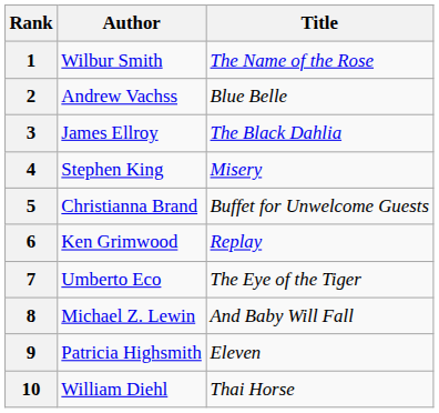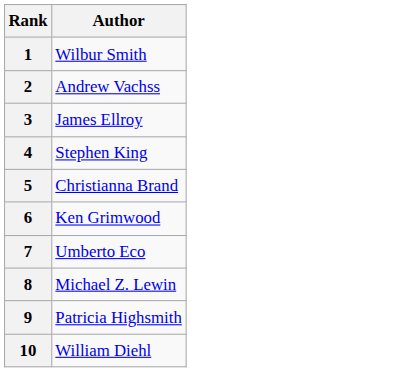 <table class="wikitable sortable" style="font-size:1.00em; line-height:1.5em;">
 <tr>
 <th>Rank</th>
 <th>Author</th>
-<th>Title</th>
 </tr>
 <tr>
 <th>1</th>
 <td><a href='#'>Wilbur Smith</a></td>
-<td><em><a href='#'>The Name of the Rose</a></em></td>
 </tr>
 <tr>
 <th>2</th>
 <td><a href='#'>Andrew Vachss</a></td>
-<td><em>Blue Belle</em></td>
 </tr>
 <tr>
 <th>3</th>
 <td><a href='#'>James Ellroy</a></td>
-<td><em><a href='#'>The Black Dahlia</a></em></td>
 </tr>
 <tr>
 <th>4</th>
 <td><a href='#'>Stephen King</a></td>
-<td><em><a href='#'>Misery</a></em></td>
 </tr>
 <tr>
 <th>5</th>
 <td><a href='#'>Christianna Brand</a></td>
-<td><em>Buffet for Unwelcome Guests</em></td>
 </tr>
 <tr>
 <th>6</th>
 <td><a href='#'>Ken Grimwood</a></td>
-<td><em><a href='#'>Replay</a></em></td>
 </tr>
 <tr>
 <th>7</th>
 <td><a href='#'>Umberto Eco</a></td>
-<td><em>The Eye of the Tiger</em></td>
 </tr>
 <tr>
 <th>8</th>
 <td><a href='#'>Michael Z. Lewin</a></td>
-<td><em>And Baby Will Fall</em></td>
 </tr>
 <tr>
 <th>9</th>
 <td><a href='#'>Patricia Highsmith</a></td>
-<td><em>Eleven</em></td>
 </tr>
 <tr>
 <th>10</th>
 <td><a href='#'>William Diehl</a></td>
-<td><em>Thai Horse</em></td>
 </tr>
 </table>
